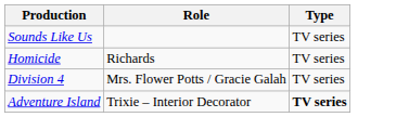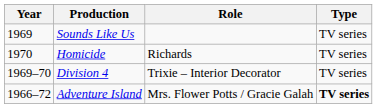 <table class="wikitable">
 <tr>
+<th>Year</th>
 <th>Production</th>
 <th>Role</th>
 <th>Type</th>
 </tr>
 <tr>
+<td>1969</td>
 <td><em><a href='#'>Sounds Like Us</a></em></td>
 <td></td>
 <td>TV series</td>
 </tr>
 <tr>
+<td>1970</td>
 <td><em><a href='#'>Homicide</a></em></td>
 <td>Richards</td>
 <td>TV series</td>
 </tr>
 <tr>
+<td>1969–70</td>
 <td><em><a href='#'>Division 4</a></em></td>
-<td>Mrs. Flower Potts / Gracie Galah</td>
+<td>Trixie – Interior Decorator</td>
 <td>TV series</td>
 </tr>
 <tr>
+<td>1966–72</td>
 <td><em><a href='#'>Adventure Island</a></em></td>
-<td>Trixie – Interior Decorator</td>
+<td>Mrs. Flower Potts / Gracie Galah</td>
 <td><strong>TV series</strong></td>
 </tr>
 </table>
